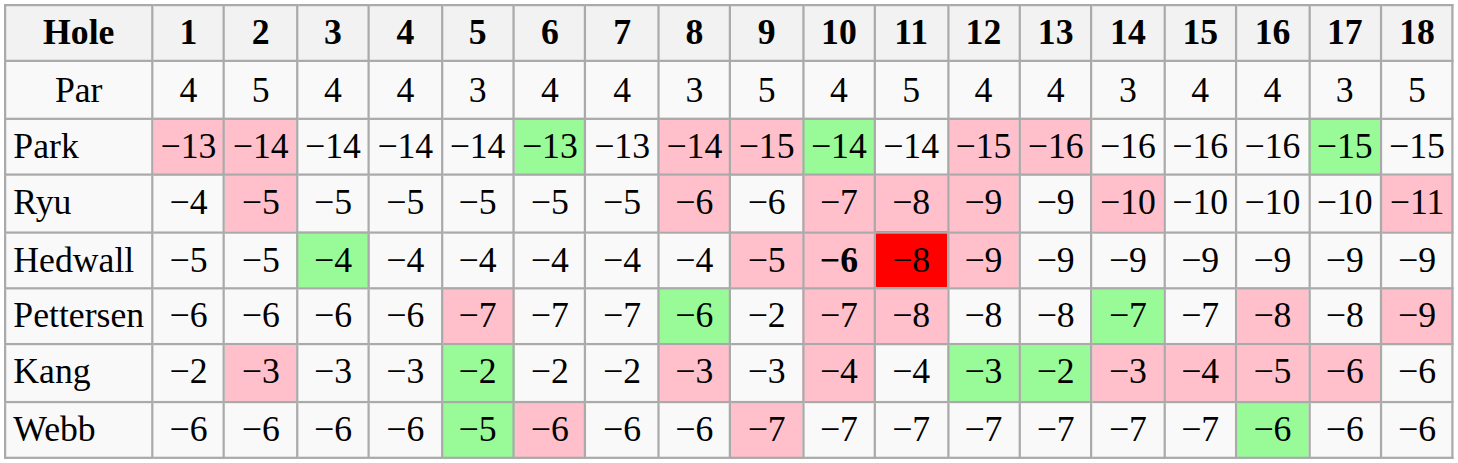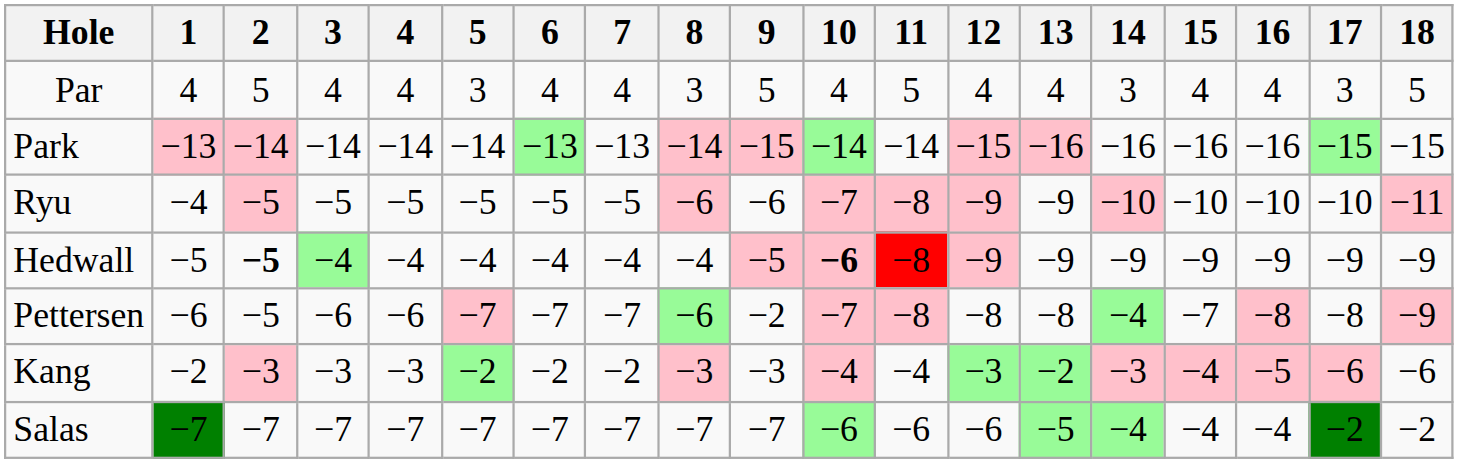 <table class="wikitable" style="text-align:center">
 <tr>
 <th>Hole</th>
 <th>1</th>
 <th>2</th>
 <th>3</th>
 <th>4</th>
 <th>5</th>
 <th>6</th>
 <th>7</th>
 <th>8</th>
 <th>9</th>
 <th>10</th>
 <th>11</th>
 <th>12</th>
 <th>13</th>
 <th>14</th>
 <th>15</th>
 <th>16</th>
 <th>17</th>
 <th>18</th>
 </tr>
 <tr>
 <td>Par</td>
 <td>4</td>
 <td>5</td>
 <td>4</td>
 <td>4</td>
 <td>3</td>
 <td>4</td>
 <td>4</td>
 <td>3</td>
 <td>5</td>
 <td>4</td>
 <td>5</td>
 <td>4</td>
 <td>4</td>
 <td>3</td>
 <td>4</td>
 <td>4</td>
 <td>3</td>
 <td>5</td>
 </tr>
 <tr>
 <td align=left> Park</td>
 <td style="background: Pink;">−13</td>
 <td style="background: Pink;">−14</td>
 <td>−14</td>
 <td>−14</td>
 <td>−14</td>
 <td style="background: PaleGreen;">−13</td>
 <td>−13</td>
 <td style="background: Pink;">−14</td>
 <td style="background: Pink;">−15</td>
 <td style="background: PaleGreen;">−14</td>
 <td>−14</td>
 <td style="background: Pink;">−15</td>
 <td style="background: Pink;">−16</td>
 <td>−16</td>
 <td>−16</td>
 <td>−16</td>
 <td style="background: PaleGreen;">−15</td>
 <td>−15</td>
 </tr>
 <tr>
 <td align=left> Ryu</td>
 <td>−4</td>
 <td style="background: Pink;">−5</td>
 <td>−5</td>
 <td>−5</td>
 <td>−5</td>
 <td>−5</td>
 <td>−5</td>
 <td style="background: Pink;">−6</td>
 <td>−6</td>
 <td style="background: Pink;">−7</td>
 <td style="background: Pink;">−8</td>
 <td style="background: Pink;">−9</td>
 <td>−9</td>
 <td style="background: Pink;">−10</td>
 <td>−10</td>
 <td>−10</td>
 <td>−10</td>
 <td style="background: Pink;">−11</td>
 </tr>
 <tr>
 <td align=left> Hedwall</td>
 <td>−5</td>
-<td>−5</td>
+<td><strong>−5</strong></td>
 <td style="background: PaleGreen;">−4</td>
 <td>−4</td>
 <td>−4</td>
 <td>−4</td>
 <td>−4</td>
 <td>−4</td>
 <td style="background: Pink;">−5</td>
 <td style="background: Pink;"><strong>−6</strong></td>
 <td style="background: Red;">−8</td>
 <td style="background: Pink;">−9</td>
 <td>−9</td>
 <td>−9</td>
 <td>−9</td>
 <td>−9</td>
 <td>−9</td>
 <td>−9</td>
 </tr>
 <tr>
 <td align=left> Pettersen</td>
 <td>−6</td>
-<td>−6</td>
+<td>−5</td>
 <td>−6</td>
 <td>−6</td>
 <td style="background: Pink;">−7</td>
 <td>−7</td>
 <td>−7</td>
 <td style="background: PaleGreen;">−6</td>
 <td>−2</td>
 <td style="background: Pink;">−7</td>
 <td style="background: Pink;">−8</td>
 <td>−8</td>
 <td>−8</td>
-<td style="background: PaleGreen;">−7</td>
+<td style="background: PaleGreen;">−4</td>
 <td>−7</td>
 <td style="background: Pink;">−8</td>
 <td>−8</td>
 <td style="background: Pink;">−9</td>
 </tr>
 <tr>
 <td align=left> Kang</td>
 <td>−2</td>
 <td style="background: Pink;">−3</td>
 <td>−3</td>
 <td>−3</td>
 <td style="background: PaleGreen;">−2</td>
 <td>−2</td>
 <td>−2</td>
 <td style="background: Pink;">−3</td>
 <td>−3</td>
 <td style="background: Pink;">−4</td>
 <td>−4</td>
 <td style="background: PaleGreen;">−3</td>
 <td style="background: PaleGreen;">−2</td>
 <td style="background: Pink;">−3</td>
 <td style="background: Pink;">−4</td>
 <td style="background: Pink;">−5</td>
 <td style="background: Pink;">−6</td>
 <td>−6</td>
 </tr>
 <tr>
-<td align=left> Webb</td>
-<td>−6</td>
-<td>−6</td>
-<td>−6</td>
-<td>−6</td>
-<td style="background: PaleGreen;">−5</td>
-<td style="background: Pink;">−6</td>
-<td>−6</td>
-<td>−6</td>
-<td style="background: Pink;">−7</td>
+<td align=left> Salas</td>
+<td style="background: Green;">−7</td>
+<td>−7</td>
+<td>−7</td>
 <td>−7</td>
 <td>−7</td>
 <td>−7</td>
 <td>−7</td>
 <td>−7</td>
 <td>−7</td>
 <td style="background: PaleGreen;">−6</td>
 <td>−6</td>
 <td>−6</td>
+<td style="background: PaleGreen;">−5</td>
+<td style="background: PaleGreen;">−4</td>
+<td>−4</td>
+<td>−4</td>
+<td style="background: Green;">−2</td>
+<td>−2</td>
 </tr>
 </table>
